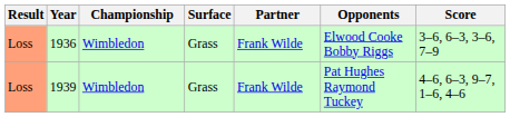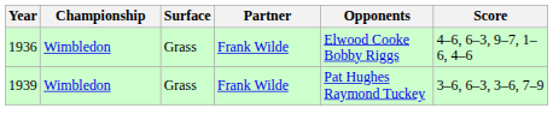 <table class="sortable wikitable">
 <tr>
-<th style="width:40px">Result</th>
 <th style="width:30px">Year</th>
 <th style="width:140px">Championship</th>
 <th style="width:50px">Surface</th>
 <th style="width:140px">Partner</th>
 <th style="width:140px">Opponents</th>
 <th style="width:160px" class="unsortable">Score</th>
 </tr>
 <tr style="background:#cfc;">
-<td style="background:#ffa07a;">Loss</td>
 <td>1936</td>
 <td><a href='#'>Wimbledon</a></td>
 <td>Grass</td>
 <td> <a href='#'>Frank Wilde</a></td>
 <td> <a href='#'>Elwood Cooke</a><br> <a href='#'>Bobby Riggs</a></td>
-<td>3–6, 6–3, 3–6, 7–9</td>
+<td>4–6, 6–3, 9–7, 1–6, 4–6</td>
 </tr>
 <tr style="background:#cfc;">
-<td style="background:#ffa07a;">Loss</td>
 <td>1939</td>
 <td><a href='#'>Wimbledon</a></td>
 <td>Grass</td>
 <td> <a href='#'>Frank Wilde</a></td>
 <td> <a href='#'>Pat Hughes</a><br> <a href='#'>Raymond Tuckey</a></td>
-<td>4–6, 6–3, 9–7, 1–6, 4–6</td>
+<td>3–6, 6–3, 3–6, 7–9</td>
 </tr>
 </table>
